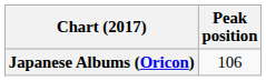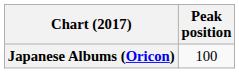 <table class="wikitable sortable plainrowheaders" style="text-align:center">
 <tr>
 <th scope="col">Chart (2017)</th>
 <th scope="col">Peak<br>position</th>
 </tr>
 <tr>
 <th scope="row">Japanese Albums (<a href='#'>Oricon</a>)</th>
-<td style="text-align:center;">106</td>
+<td style="text-align:center;">100</td>
 </tr>
 </table>
